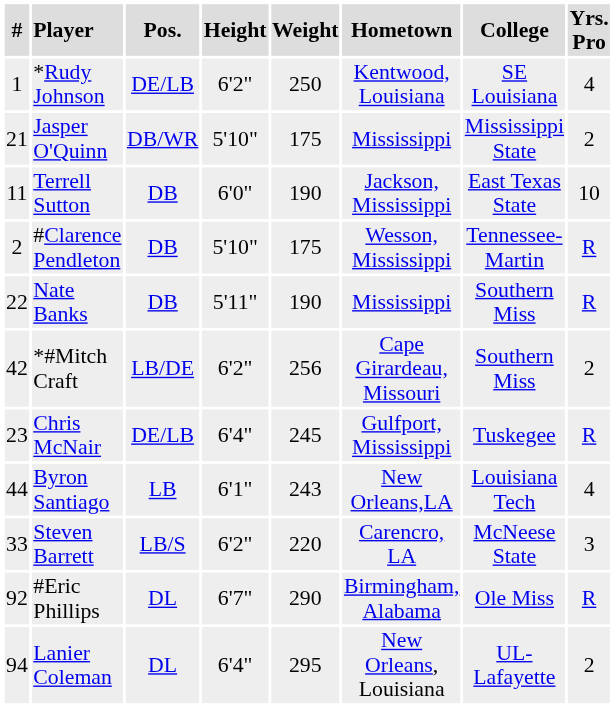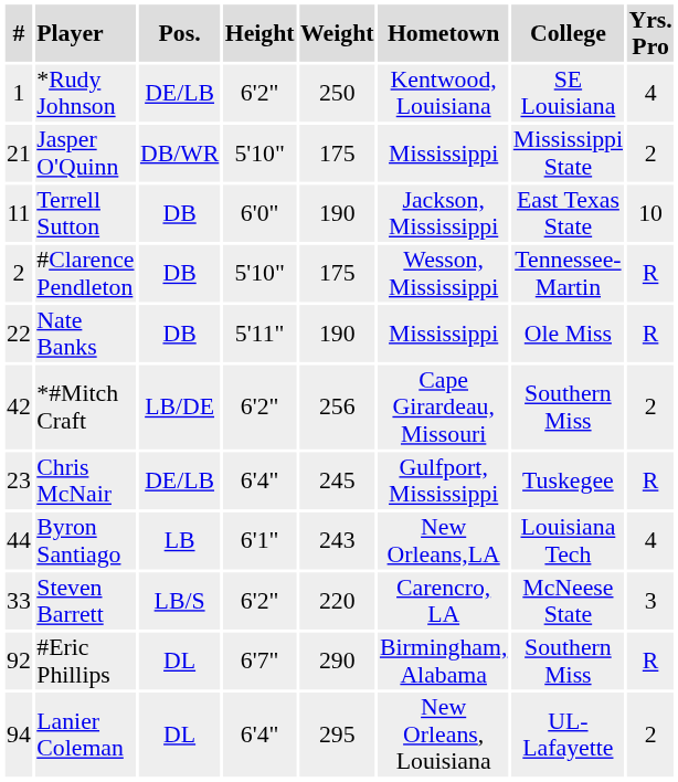 <table width=45%>
 <tr>
 <th colspan=8></th>
 </tr>
 <tr bgcolor="#dddddd">
 <th width=5%>#</th>
 <td align=left!!width=55%><strong>Player</strong></td>
 <th width=5%><strong>Pos.</strong></th>
 <th width=5%><strong>Height</strong></th>
 <th width=5%><strong>Weight</strong></th>
 <th width=30%><strong>Hometown</strong></th>
 <th width=30%><strong>College</strong></th>
 <th width=5%><strong>Yrs. Pro</strong></th>
 </tr>
 <tr bgcolor="#eeeeee">
 <td align=center>1</td>
 <td>*<a href='#'>Rudy Johnson</a></td>
 <td align=center><a href='#'>DE/LB</a></td>
 <td align=center>6'2"</td>
 <td align=center>250</td>
 <td align=center><a href='#'>Kentwood, Louisiana</a></td>
 <td align=center><a href='#'>SE Louisiana</a></td>
 <td align=center>4</td>
 </tr>
 <tr bgcolor="#eeeeee">
 <td align=center>21</td>
 <td><a href='#'>Jasper O'Quinn</a></td>
 <td align=center><a href='#'>DB/WR</a></td>
 <td align=center>5'10"</td>
 <td align=center>175</td>
 <td align=center><a href='#'>Mississippi</a></td>
 <td align=center><a href='#'>Mississippi State</a></td>
 <td align=center>2</td>
 </tr>
 <tr bgcolor="#eeeeee">
 <td align=center>11</td>
 <td><a href='#'>Terrell Sutton</a></td>
 <td align=center><a href='#'>DB</a></td>
 <td align=center>6'0"</td>
 <td align=center>190</td>
 <td align=center><a href='#'>Jackson, Mississippi</a></td>
 <td align=center><a href='#'>East Texas State</a></td>
 <td align=center>10</td>
 </tr>
 <tr bgcolor="#eeeeee">
 <td align=center>2</td>
 <td>#<a href='#'>Clarence Pendleton</a></td>
 <td align=center><a href='#'>DB</a></td>
 <td align=center>5'10"</td>
 <td align=center>175</td>
 <td align=center><a href='#'>Wesson, Mississippi</a></td>
 <td align=center><a href='#'>Tennessee-Martin</a></td>
 <td align=center><a href='#'>R</a></td>
 </tr>
 <tr bgcolor="#eeeeee">
 <td align=center>22</td>
 <td><a href='#'>Nate Banks</a></td>
 <td align=center><a href='#'>DB</a></td>
 <td align=center>5'11"</td>
 <td align=center>190</td>
 <td align=center><a href='#'>Mississippi</a></td>
-<td align=center><a href='#'>Southern Miss</a></td>
+<td align=center><a href='#'>Ole Miss</a></td>
 <td align=center><a href='#'>R</a></td>
 </tr>
 <tr bgcolor="#eeeeee">
 <td align=center>42</td>
 <td>*#Mitch Craft</td>
 <td align=center><a href='#'>LB/DE</a></td>
 <td align=center>6'2"</td>
 <td align=center>256</td>
 <td align=center><a href='#'>Cape Girardeau, Missouri</a></td>
 <td align=center><a href='#'>Southern Miss</a></td>
 <td align=center>2</td>
 </tr>
 <tr bgcolor="#eeeeee">
 <td align=center>23</td>
 <td><a href='#'>Chris McNair</a></td>
 <td align=center><a href='#'>DE/LB</a></td>
 <td align=center>6'4"</td>
 <td align=center>245</td>
 <td align=center><a href='#'>Gulfport, Mississippi</a></td>
 <td align=center><a href='#'>Tuskegee</a></td>
 <td align=center><a href='#'>R</a></td>
 </tr>
 <tr bgcolor="#eeeeee">
 <td align=center>44</td>
 <td><a href='#'>Byron Santiago</a></td>
 <td align=center><a href='#'>LB</a></td>
 <td align=center>6'1"</td>
 <td align=center>243</td>
 <td align=center><a href='#'>New Orleans,LA</a></td>
 <td align=center><a href='#'>Louisiana Tech</a></td>
 <td align=center>4</td>
 </tr>
 <tr bgcolor="#eeeeee">
 <td align=center>33</td>
 <td><a href='#'>Steven Barrett</a></td>
 <td align=center><a href='#'>LB/S</a></td>
 <td align=center>6'2"</td>
 <td align=center>220</td>
 <td align=center><a href='#'>Carencro, LA</a></td>
 <td align=center><a href='#'>McNeese State</a></td>
 <td align=center>3</td>
 </tr>
 <tr bgcolor="#eeeeee">
 <td align=center>92</td>
 <td>#Eric Phillips</td>
 <td align=center><a href='#'>DL</a></td>
 <td align=center>6'7"</td>
 <td align=center>290</td>
 <td align=center><a href='#'>Birmingham, Alabama</a></td>
-<td align=center><a href='#'>Ole Miss</a></td>
+<td align=center><a href='#'>Southern Miss</a></td>
 <td align=center><a href='#'>R</a></td>
 </tr>
 <tr bgcolor="#eeeeee">
 <td align=center>94</td>
 <td><a href='#'>Lanier Coleman</a></td>
 <td align=center><a href='#'>DL</a></td>
 <td align=center>6'4"</td>
 <td align=center>295</td>
 <td align=center><a href='#'>New Orleans</a>, Louisiana</td>
 <td align=center><a href='#'>UL-Lafayette</a></td>
 <td align=center>2</td>
 </tr>
 </table>
